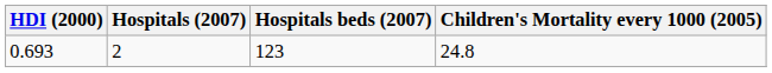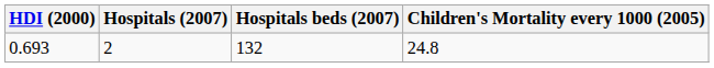 <table class="wikitable" border="1">
 <tr>
 <th><a href='#'>HDI</a> (2000)</th>
 <th>Hospitals (2007)</th>
 <th>Hospitals beds (2007)</th>
 <th>Children's Mortality every 1000 (2005)</th>
 </tr>
 <tr>
 <td>0.693</td>
 <td>2</td>
-<td>123</td>
+<td>132</td>
 <td>24.8</td>
 </tr>
 <tr>
 </tr>
 </table>
